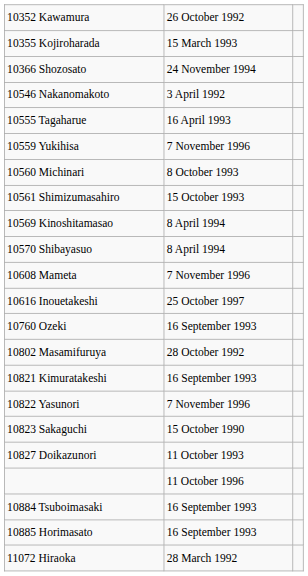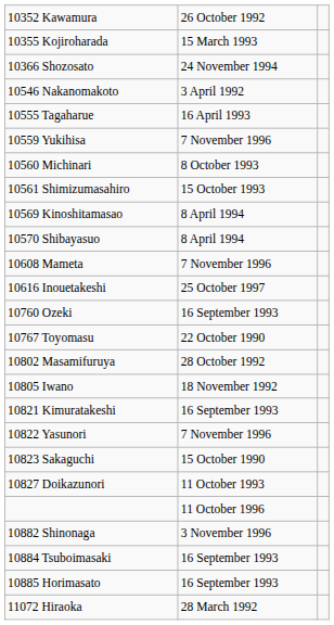 <table class="wikitable" style="font-size: 89%; float: left; width: 26em; margin-right: 1em; height: 700px">
 <tr>
 <td>10352 Kawamura</td>
 <td>26 October 1992</td>
 <td> </td>
 </tr>
 <tr>
 <td>10355 Kojiroharada</td>
 <td>15 March 1993</td>
 <td> </td>
 </tr>
 <tr>
 <td>10366 Shozosato</td>
 <td>24 November 1994</td>
 <td> </td>
 </tr>
 <tr>
 <td>10546 Nakanomakoto</td>
 <td>3 April 1992</td>
 <td> </td>
 </tr>
 <tr>
 <td>10555 Tagaharue</td>
 <td>16 April 1993</td>
 <td> </td>
 </tr>
 <tr>
 <td>10559 Yukihisa</td>
 <td>7 November 1996</td>
 <td> </td>
 </tr>
 <tr>
 <td>10560 Michinari</td>
 <td>8 October 1993</td>
 <td> </td>
 </tr>
 <tr>
 <td>10561 Shimizumasahiro</td>
 <td>15 October 1993</td>
 <td> </td>
 </tr>
 <tr>
 <td>10569 Kinoshitamasao</td>
 <td>8 April 1994</td>
 <td> </td>
 </tr>
 <tr>
 <td>10570 Shibayasuo</td>
 <td>8 April 1994</td>
 <td> </td>
 </tr>
 <tr>
 <td>10608 Mameta</td>
 <td>7 November 1996</td>
 <td> </td>
 </tr>
 <tr>
 <td>10616 Inouetakeshi</td>
 <td>25 October 1997</td>
 <td> </td>
 </tr>
 <tr>
 <td>10760 Ozeki</td>
 <td>16 September 1993</td>
 <td> </td>
 </tr>
 <tr>
+<td>10767 Toyomasu</td>
+<td>22 October 1990</td>
+<td> </td>
+</tr>
+<tr>
 <td>10802 Masamifuruya</td>
 <td>28 October 1992</td>
+<td> </td>
+</tr>
+<tr>
+<td>10805 Iwano</td>
+<td>18 November 1992</td>
 <td> </td>
 </tr>
 <tr>
 <td>10821 Kimuratakeshi</td>
 <td>16 September 1993</td>
 <td> </td>
 </tr>
 <tr>
 <td>10822 Yasunori</td>
 <td>7 November 1996</td>
 <td> </td>
 </tr>
 <tr>
 <td>10823 Sakaguchi</td>
 <td>15 October 1990</td>
 <td> </td>
 </tr>
 <tr>
 <td>10827 Doikazunori</td>
 <td>11 October 1993</td>
 <td> </td>
 </tr>
 <tr>
 <td></td>
 <td>11 October 1996</td>
 <td></td>
 </tr>
 <tr>
+<td>10882 Shinonaga</td>
+<td>3 November 1996</td>
+<td> </td>
+</tr>
+<tr>
 <td>10884 Tsuboimasaki</td>
 <td>16 September 1993</td>
 <td> </td>
 </tr>
 <tr>
 <td>10885 Horimasato</td>
 <td>16 September 1993</td>
 <td> </td>
 </tr>
 <tr>
 <td>11072 Hiraoka</td>
 <td>28 March 1992</td>
 <td> </td>
 </tr>
 </table>
